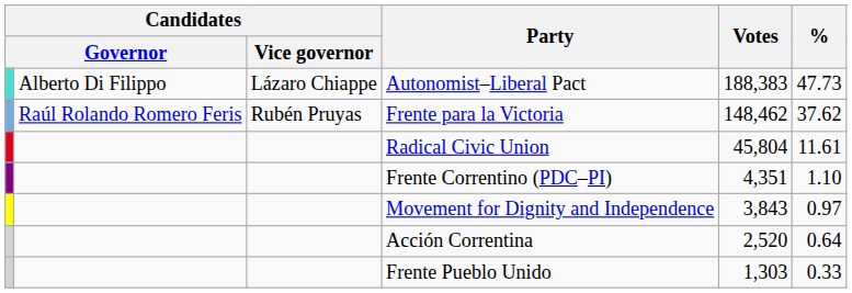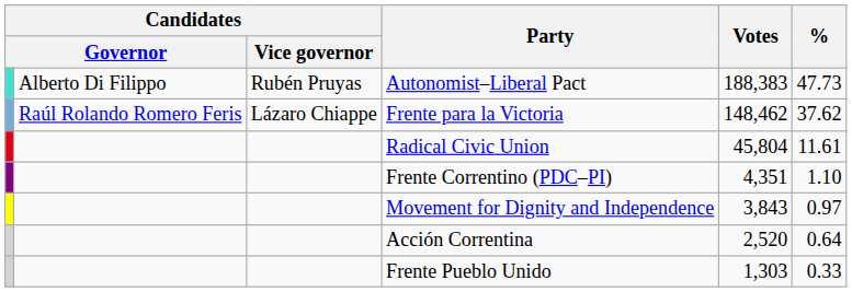 <table class=wikitable style=text-align:right>
 <tr>
 <th colspan=3>Candidates</th>
 <th rowspan=2>Party</th>
 <th rowspan=2>Votes</th>
 <th rowspan=2>%</th>
 </tr>
 <tr>
 <th colspan=2><a href='#'>Governor</a></th>
 <th>Vice governor</th>
 </tr>
 <tr>
 <td bgcolor=#40e0d0></td>
 <td align=left>Alberto Di Filippo</td>
-<td align=left>Lázaro Chiappe</td>
+<td align=left>Rubén Pruyas</td>
 <td align=left><a href='#'>Autonomist</a>–<a href='#'>Liberal</a> Pact</td>
 <td>188,383</td>
 <td>47.73</td>
 </tr>
 <tr>
 <td bgcolor=#75AADB></td>
 <td align=left><a href='#'>Raúl Rolando Romero Feris</a></td>
-<td align=left>Rubén Pruyas</td>
+<td align=left>Lázaro Chiappe</td>
 <td align=left><a href='#'>Frente para la Victoria</a></td>
 <td>148,462</td>
 <td>37.62</td>
 </tr>
 <tr>
 <td bgcolor=#E10019></td>
 <td align=left></td>
 <td align=left></td>
 <td align=left><a href='#'>Radical Civic Union</a></td>
 <td>45,804</td>
 <td>11.61</td>
 </tr>
 <tr>
 <td bgcolor=purple></td>
 <td align=left></td>
 <td align=left></td>
 <td align=left>Frente Correntino (<a href='#'>PDC</a>–<a href='#'>PI</a>)</td>
 <td>4,351</td>
 <td>1.10</td>
 </tr>
 <tr>
 <td bgcolor=yellow></td>
 <td align=left></td>
 <td align=left></td>
 <td align=left><a href='#'>Movement for Dignity and Independence</a></td>
 <td>3,843</td>
 <td>0.97</td>
 </tr>
 <tr>
 <td bgcolor=lightgrey></td>
 <td align=left></td>
 <td align=left></td>
 <td align=left>Acción Correntina</td>
 <td>2,520</td>
 <td>0.64</td>
 </tr>
 <tr>
 <td bgcolor=lightgrey></td>
 <td align=left></td>
 <td align=left></td>
 <td align=left>Frente Pueblo Unido</td>
 <td>1,303</td>
 <td>0.33</td>
 </tr>
 </table>
